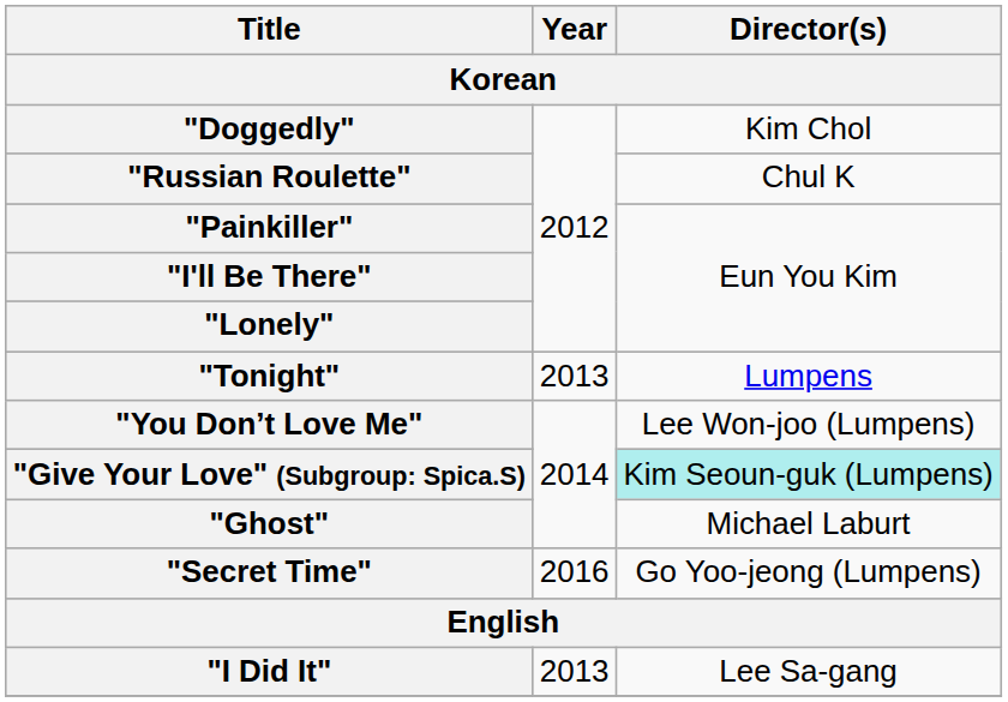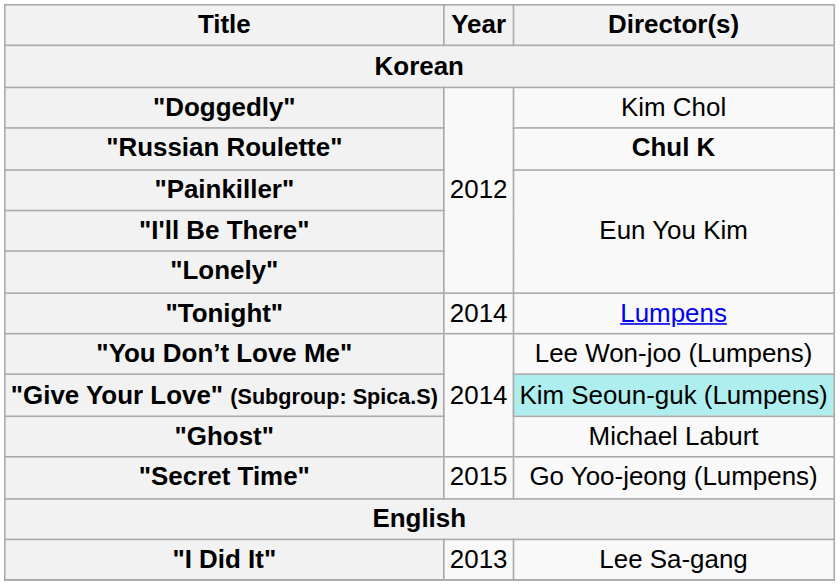 <table class="wikitable plainrowheaders" style="text-align:center">
 <tr>
 <th scope="col">Title</th>
 <th scope="col">Year</th>
 <th scope="col">Director(s)</th>
 </tr>
 <tr>
 <th colspan="4">Korean</th>
 </tr>
 <tr>
 <th scope="row">"Doggedly"</th>
 <td rowspan=5>2012</td>
 <td>Kim Chol</td>
 </tr>
 <tr>
 <th scope="row">"Russian Roulette"</th>
-<td>Chul K</td>
+<td><strong>Chul K</strong></td>
 </tr>
 <tr>
 <th scope="row">"Painkiller"</th>
 <td rowspan="3">Eun You Kim</td>
 </tr>
 <tr>
 <th scope="row">"I'll Be There"</th>
 </tr>
 <tr>
 <th scope="row">"Lonely"</th>
 </tr>
 <tr>
 <th scope="row">"Tonight"</th>
-<td>2013</td>
+<td>2014</td>
 <td><a href='#'>Lumpens</a></td>
 </tr>
 <tr>
 <th scope="row">"You Don’t Love Me"</th>
 <td rowspan="3">2014</td>
 <td>Lee Won-joo (Lumpens)</td>
 </tr>
 <tr>
 <th scope="row">"Give Your Love" <small>(Subgroup: Spica.S)</small></th>
 <td style="background: paleturquoise;">Kim Seoun-guk (Lumpens) </td>
 </tr>
 <tr>
 <th scope="row">"Ghost"</th>
 <td>Michael Laburt</td>
 </tr>
 <tr>
 <th scope="row">"Secret Time"</th>
-<td>2016</td>
+<td>2015</td>
 <td>Go Yoo-jeong (Lumpens)</td>
 </tr>
 <tr>
 <th colspan="4">English</th>
 </tr>
 <tr>
 <th scope="row">"I Did It"</th>
 <td>2013</td>
 <td>Lee Sa-gang</td>
 </tr>
 <tr>
 </tr>
 </table>
